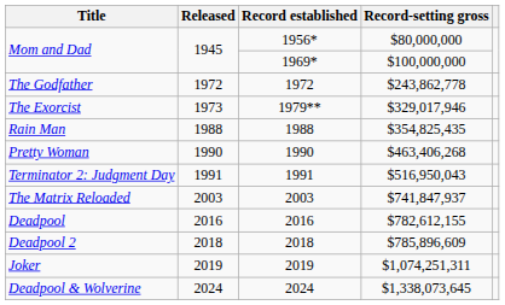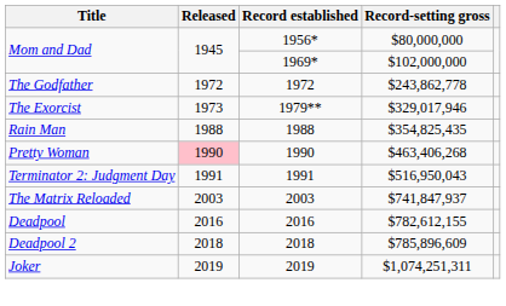 <table class="wikitable sortable">
 <tr>
 <th scope="col">Title</th>
 <th scope="col">Released</th>
 <th scope="col">Record established</th>
 <th scope="col">Record-setting gross</th>
 <th scope="col"></th>
 </tr>
 <tr>
 <td rowspan="2"><em><a href='#'>Mom and Dad</a></em></td>
 <td rowspan="2" style="text-align:center;">1945</td>
 <td style="text-align:center;">1956*</td>
 <td style="text-align:center;">$80,000,000</td>
 <td rowspan="2"></td>
 </tr>
 <tr>
 <td style="text-align:center;">1969*</td>
-<td style="text-align:center;">$100,000,000</td>
+<td style="text-align:center;">$102,000,000</td>
 </tr>
 <tr>
 <td scope="row"><em><a href='#'>The Godfather</a></em></td>
 <td style="text-align:center;">1972</td>
 <td style="text-align:center;">1972</td>
 <td style="text-align:center;">$243,862,778</td>
 <td></td>
 </tr>
 <tr>
 <td scope="row"><em><a href='#'>The Exorcist</a></em></td>
 <td style="text-align:center;">1973</td>
 <td style="text-align:center;">1979**</td>
 <td style="text-align:center;">$329,017,946</td>
 <td></td>
 </tr>
 <tr>
 <td scope="row"><em><a href='#'>Rain Man</a></em></td>
 <td style="text-align:center;">1988</td>
 <td style="text-align:center;">1988</td>
 <td style="text-align:center;">$354,825,435</td>
 <td></td>
 </tr>
 <tr>
 <td scope="row"><em><a href='#'>Pretty Woman</a></em></td>
-<td style="text-align:center;">1990</td>
+<td style="background: pink; text-align:center;">1990</td>
 <td style="text-align:center;">1990</td>
 <td style="text-align:center;">$463,406,268</td>
 <td></td>
 </tr>
 <tr>
 <td scope="row"><em><a href='#'>Terminator 2: Judgment Day</a></em></td>
 <td style="text-align:center;">1991</td>
 <td style="text-align:center;">1991</td>
 <td style="text-align:center;">$516,950,043</td>
 <td></td>
 </tr>
 <tr>
 <td scope="row"><em><a href='#'>The Matrix Reloaded</a></em></td>
 <td style="text-align:center;">2003</td>
 <td style="text-align:center;">2003</td>
 <td style="text-align:center;">$741,847,937</td>
 <td></td>
 </tr>
 <tr>
 <td scope="row"><em><a href='#'>Deadpool</a></em></td>
 <td style="text-align:center;">2016</td>
 <td style="text-align:center;">2016</td>
 <td style="text-align:center;">$782,612,155</td>
 <td></td>
 </tr>
 <tr>
 <td scope="row"><em><a href='#'>Deadpool 2</a></em></td>
 <td style="text-align:center;">2018</td>
 <td style="text-align:center;">2018</td>
 <td style="text-align:center;">$785,896,609</td>
 <td></td>
 </tr>
 <tr>
 <td scope="row"><em><a href='#'>Joker</a></em></td>
 <td style="text-align:center;">2019</td>
 <td style="text-align:center;">2019</td>
 <td style="text-align:center;">$1,074,251,311</td>
 <td></td>
 </tr>
-<tr>
-<td scope="row"><em><a href='#'>Deadpool & Wolverine</a></em></td>
-<td style="text-align:center;">2024</td>
-<td style="text-align:center;">2024</td>
-<td style="text-align:center;">$1,338,073,645</td>
-<td></td>
-</tr>
 </table>
